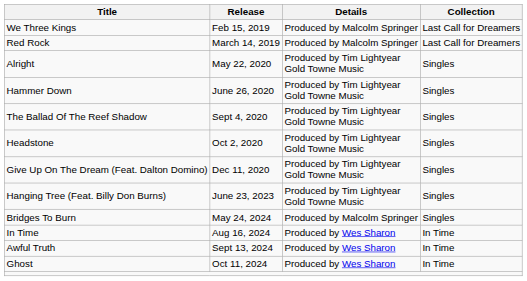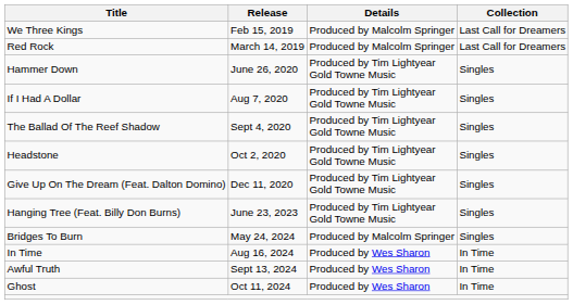 <table class="wikitable">
 <tr>
 <th>Title</th>
 <th>Release</th>
 <th>Details</th>
 <th>Collection</th>
 </tr>
 <tr>
 <td>We Three Kings</td>
 <td>Feb 15, 2019</td>
 <td>Produced by Malcolm Springer</td>
 <td>Last Call for Dreamers</td>
 </tr>
 <tr>
 <td>Red Rock</td>
 <td>March 14, 2019</td>
 <td>Produced by Malcolm Springer</td>
 <td>Last Call for Dreamers</td>
 </tr>
 <tr>
-<td>Alright</td>
-<td>May 22, 2020</td>
+<td>Hammer Down</td>
+<td>June 26, 2020</td>
 <td>Produced by Tim Lightyear<br>Gold Towne Music</td>
 <td>Singles</td>
 </tr>
 <tr>
-<td>Hammer Down</td>
-<td>June 26, 2020</td>
+<td>If I Had A Dollar</td>
+<td>Aug 7, 2020</td>
 <td>Produced by Tim Lightyear<br>Gold Towne Music</td>
 <td>Singles</td>
 </tr>
 <tr>
 <td>The Ballad Of The Reef Shadow</td>
 <td>Sept 4, 2020</td>
 <td>Produced by Tim Lightyear<br>Gold Towne Music</td>
 <td>Singles</td>
 </tr>
 <tr>
 <td>Headstone</td>
 <td>Oct 2, 2020</td>
 <td>Produced by Tim Lightyear<br>Gold Towne Music</td>
 <td>Singles</td>
 </tr>
 <tr>
 <td>Give Up On The Dream (Feat. Dalton Domino)</td>
 <td>Dec 11, 2020</td>
 <td>Produced by Tim Lightyear<br>Gold Towne Music</td>
 <td>Singles</td>
 </tr>
 <tr>
 <td>Hanging Tree (Feat. Billy Don Burns)</td>
 <td>June 23, 2023</td>
 <td>Produced by Tim Lightyear<br>Gold Towne Music</td>
 <td>Singles</td>
 </tr>
 <tr>
 <td>Bridges To Burn</td>
 <td>May 24, 2024</td>
 <td>Produced by Malcolm Springer</td>
 <td>Singles</td>
 </tr>
 <tr>
 <td>In Time</td>
 <td>Aug 16, 2024</td>
 <td>Produced by <a href='#'>Wes Sharon</a></td>
 <td>In Time</td>
 </tr>
 <tr>
 <td>Awful Truth</td>
 <td>Sept 13, 2024</td>
 <td>Produced by <a href='#'>Wes Sharon</a></td>
 <td>In Time</td>
 </tr>
 <tr>
 <td>Ghost</td>
 <td>Oct 11, 2024</td>
 <td>Produced by <a href='#'>Wes Sharon</a></td>
 <td>In Time</td>
 </tr>
 <tr>
 <td colspan="4"></td>
 </tr>
 </table>
